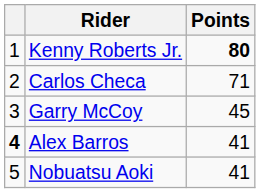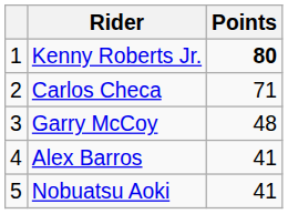 <table class="wikitable" style="font-size: 95%;">
 <tr>
 <th></th>
 <th>Rider</th>
 <th>Points</th>
 </tr>
 <tr>
 <td align=center>1</td>
 <td> <a href='#'>Kenny Roberts Jr.</a></td>
 <td align=right><strong>80</strong></td>
 </tr>
 <tr>
 <td align=center>2</td>
 <td> <a href='#'>Carlos Checa</a></td>
 <td align=right>71</td>
 </tr>
 <tr>
 <td align=center>3</td>
 <td> <a href='#'>Garry McCoy</a></td>
-<td align=right>45</td>
+<td align=right>48</td>
 </tr>
 <tr>
-<td align=center><strong>4</strong></td>
+<td align=center>4</td>
 <td> <a href='#'>Alex Barros</a></td>
 <td align=right>41</td>
 </tr>
 <tr>
 <td align=center>5</td>
 <td> <a href='#'>Nobuatsu Aoki</a></td>
 <td align=right>41</td>
 </tr>
 </table>
